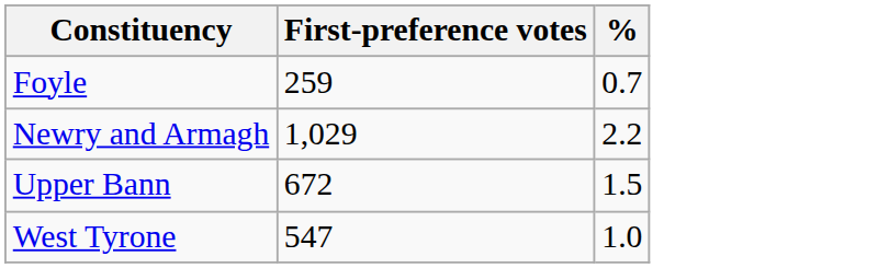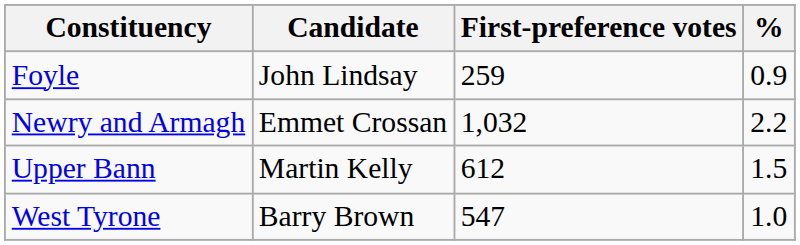 <table class="wikitable sortable">
 <tr>
 <th>Constituency</th>
+<th>Candidate</th>
 <th>First-preference votes</th>
 <th>%</th>
 </tr>
 <tr>
 <td><a href='#'>Foyle</a></td>
+<td>John Lindsay</td>
 <td>259</td>
-<td>0.7</td>
+<td>0.9</td>
 </tr>
 <tr>
 <td><a href='#'>Newry and Armagh</a></td>
-<td>1,029</td>
+<td>Emmet Crossan</td>
+<td>1,032</td>
 <td>2.2</td>
 </tr>
 <tr>
 <td><a href='#'>Upper Bann</a></td>
-<td>672</td>
+<td>Martin Kelly</td>
+<td>612</td>
 <td>1.5</td>
 </tr>
 <tr>
 <td><a href='#'>West Tyrone</a></td>
+<td>Barry Brown</td>
 <td>547</td>
 <td>1.0</td>
 </tr>
 </table>
